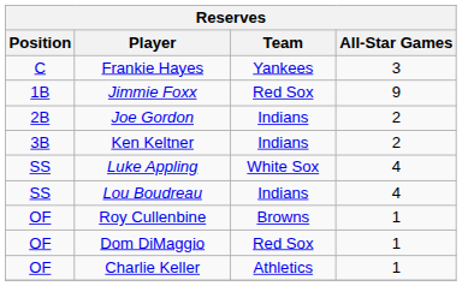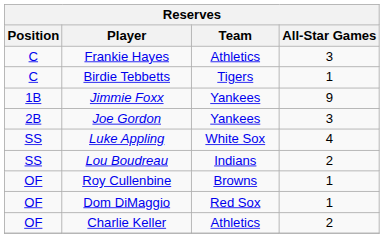 <table class="wikitable" style="font-size: 100%; text-align:right;">
 <tr>
 <th colspan="4">Reserves</th>
 </tr>
 <tr>
 <th>Position</th>
 <th width="150">Player</th>
 <th width="100">Team</th>
 <th>All-Star Games</th>
 </tr>
 <tr>
 <td align="center"><a href='#'>C</a></td>
 <td align="center"><a href='#'>Frankie Hayes</a></td>
-<td align="center"><a href='#'>Yankees</a></td>
+<td align="center"><a href='#'>Athletics</a></td>
 <td align="center">3</td>
+</tr>
+<tr>
+<td align="center"><a href='#'>C</a></td>
+<td align="center"><a href='#'>Birdie Tebbetts</a></td>
+<td align="center"><a href='#'>Tigers</a></td>
+<td align="center">1</td>
 </tr>
 <tr>
 <td align="center"><a href='#'>1B</a></td>
 <td align="center"><em><a href='#'>Jimmie Foxx</a></em></td>
-<td align="center"><a href='#'>Red Sox</a></td>
+<td align="center"><a href='#'>Yankees</a></td>
 <td align="center">9</td>
 </tr>
 <tr>
 <td align="center"><a href='#'>2B</a></td>
 <td align="center"><em><a href='#'>Joe Gordon</a></em></td>
-<td align="center"><a href='#'>Indians</a></td>
-<td align="center">2</td>
-</tr>
-<tr>
-<td align="center"><a href='#'>3B</a></td>
-<td align="center"><a href='#'>Ken Keltner</a></td>
-<td align="center"><a href='#'>Indians</a></td>
-<td align="center">2</td>
+<td align="center"><a href='#'>Yankees</a></td>
+<td align="center">3</td>
 </tr>
 <tr>
 <td align="center"><a href='#'>SS</a></td>
 <td align="center"><em><a href='#'>Luke Appling</a></em></td>
 <td align="center"><a href='#'>White Sox</a></td>
 <td align="center">4</td>
 </tr>
 <tr>
 <td align="center"><a href='#'>SS</a></td>
 <td align="center"><em><a href='#'>Lou Boudreau</a></em></td>
 <td align="center"><a href='#'>Indians</a></td>
-<td align="center">4</td>
+<td align="center">2</td>
 </tr>
 <tr>
 <td align="center"><a href='#'>OF</a></td>
 <td align="center"><a href='#'>Roy Cullenbine</a></td>
 <td align="center"><a href='#'>Browns</a></td>
 <td align="center">1</td>
 </tr>
 <tr>
 <td align="center"><a href='#'>OF</a></td>
 <td align="center"><a href='#'>Dom DiMaggio</a></td>
 <td align="center"><a href='#'>Red Sox</a></td>
 <td align="center">1</td>
 </tr>
 <tr>
 <td align="center"><a href='#'>OF</a></td>
 <td align="center"><a href='#'>Charlie Keller</a></td>
 <td align="center"><a href='#'>Athletics</a></td>
-<td align="center">1</td>
+<td align="center">2</td>
 </tr>
 <tr>
 </tr>
 </table>
